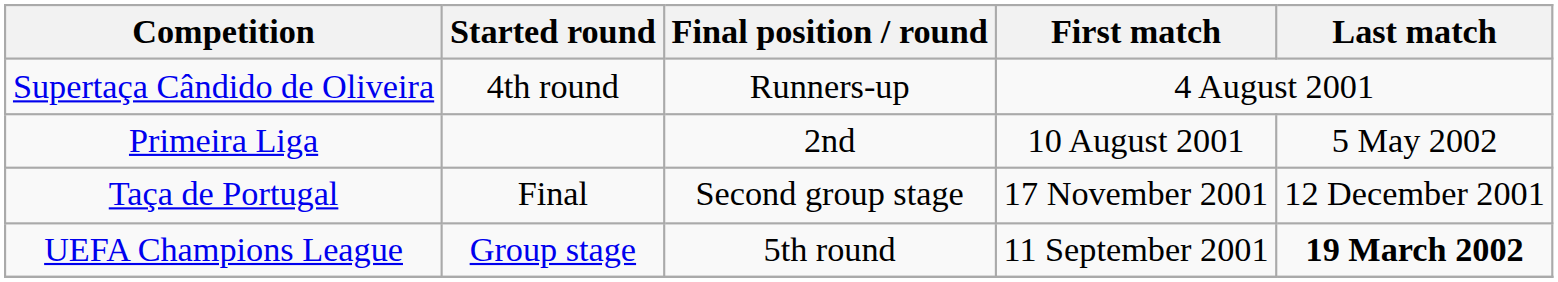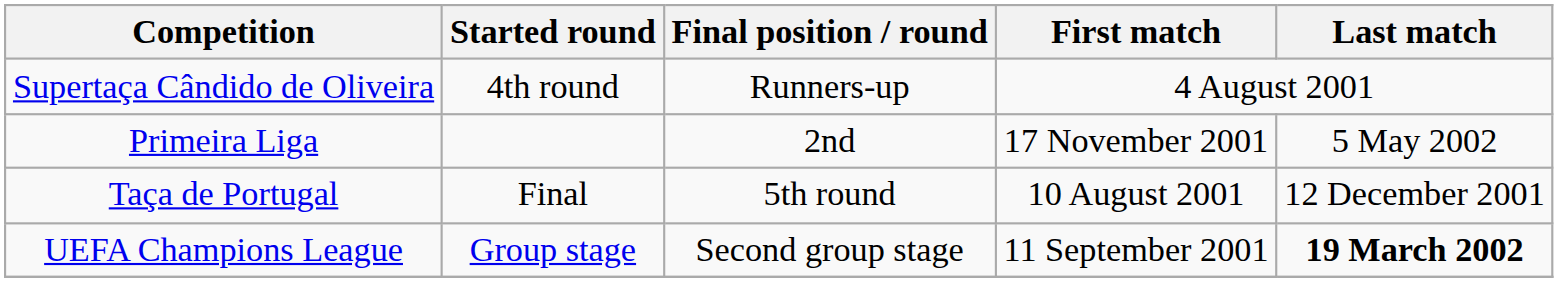 <table class="wikitable" style="text-align:center;">
 <tr>
 <th>Competition</th>
 <th>Started round</th>
 <th>Final position / round</th>
 <th>First match</th>
 <th>Last match</th>
 </tr>
 <tr>
 <td><a href='#'>Supertaça Cândido de Oliveira</a></td>
 <td>4th round</td>
 <td>Runners-up</td>
 <td colspan="2">4 August 2001</td>
 </tr>
 <tr>
 <td><a href='#'>Primeira Liga</a></td>
 <td></td>
 <td>2nd</td>
-<td>10 August 2001</td>
+<td>17 November 2001</td>
 <td>5 May 2002</td>
 </tr>
 <tr>
 <td><a href='#'>Taça de Portugal</a></td>
 <td>Final</td>
-<td>Second group stage</td>
-<td>17 November 2001</td>
+<td>5th round</td>
+<td>10 August 2001</td>
 <td>12 December 2001</td>
 </tr>
 <tr>
 <td><a href='#'>UEFA Champions League</a></td>
 <td><a href='#'>Group stage</a></td>
-<td>5th round</td>
+<td>Second group stage</td>
 <td>11 September 2001</td>
 <td><strong>19 March 2002</strong></td>
 </tr>
 <tr>
 </tr>
 </table>
